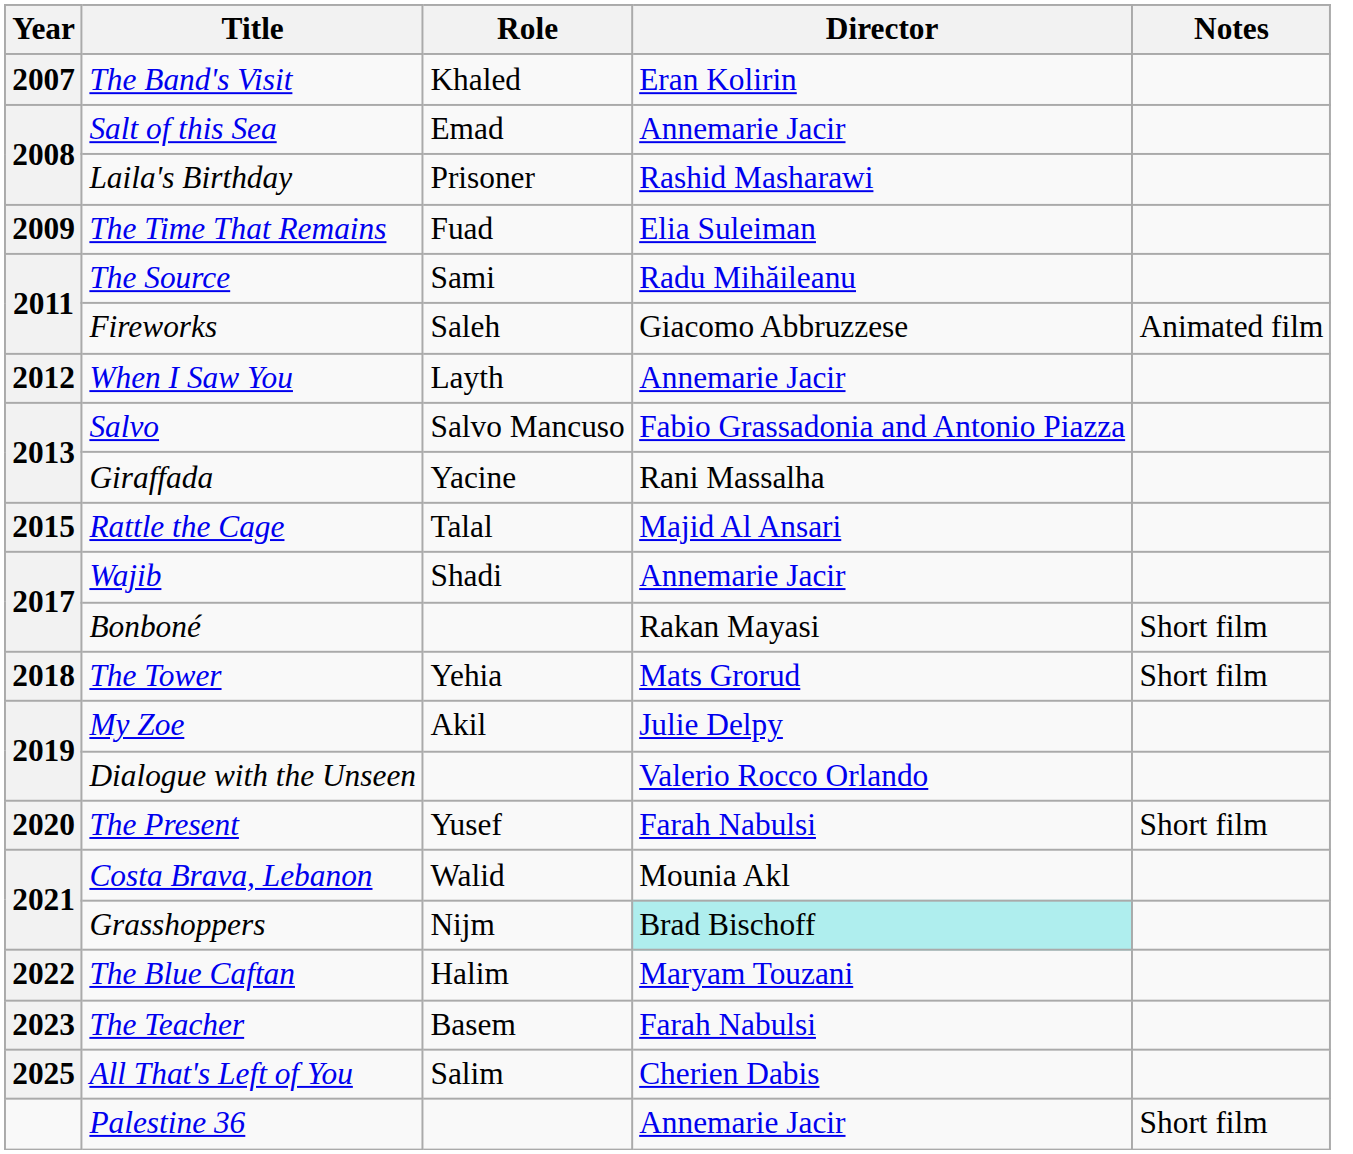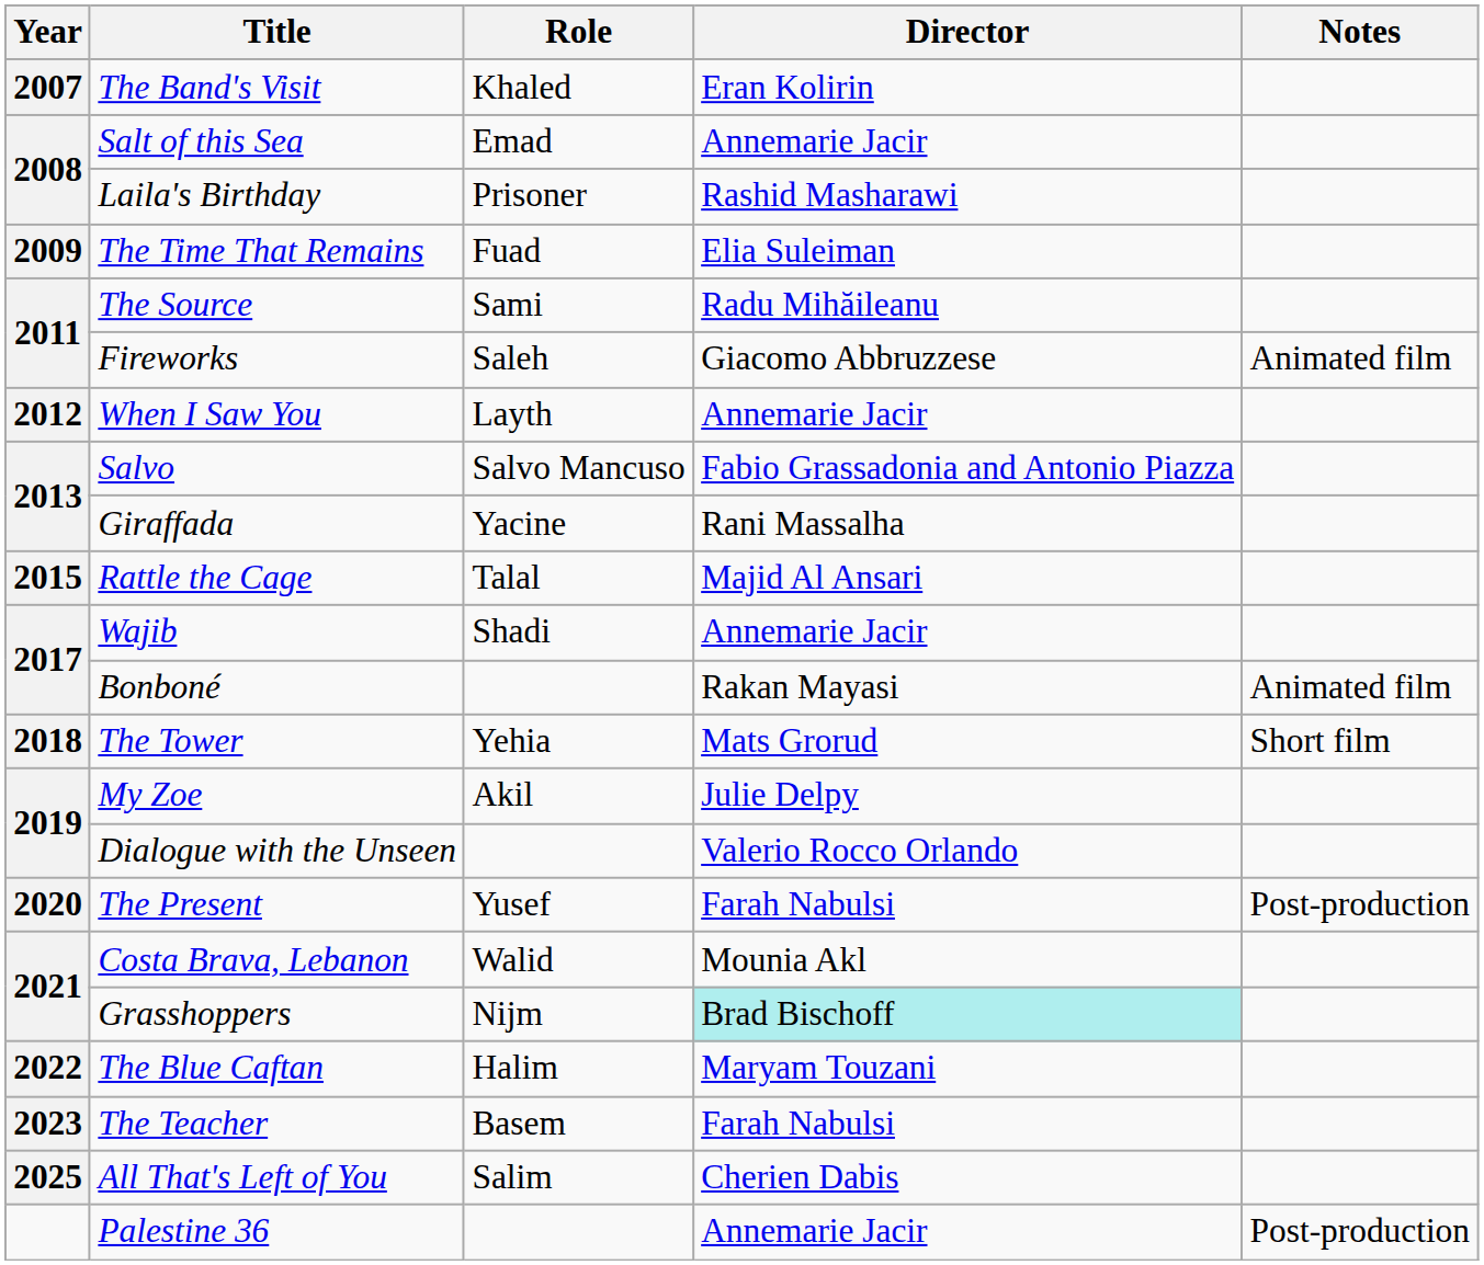 <table class="wikitable plainrowheaders sortable" style="font-size:100%">
 <tr>
 <th scope="col">Year</th>
 <th scope="col">Title</th>
 <th scope="col">Role</th>
 <th scope="col">Director</th>
 <th scope="col" class="unsortable">Notes</th>
 </tr>
 <tr>
 <th scope="row">2007</th>
 <td><em><a href='#'>The Band's Visit</a></em></td>
 <td>Khaled</td>
 <td><a href='#'>Eran Kolirin</a></td>
 <td></td>
 </tr>
 <tr>
 <th rowspan="2" scope="row">2008</th>
 <td><em><a href='#'>Salt of this Sea</a></em></td>
 <td>Emad</td>
 <td><a href='#'>Annemarie Jacir</a></td>
 <td></td>
 </tr>
 <tr>
 <td><em>Laila's Birthday</em></td>
 <td>Prisoner</td>
 <td><a href='#'>Rashid Masharawi</a></td>
 <td></td>
 </tr>
 <tr>
 <th scope="row">2009</th>
 <td><em><a href='#'>The Time That Remains</a></em></td>
 <td>Fuad</td>
 <td><a href='#'>Elia Suleiman</a></td>
 <td></td>
 </tr>
 <tr>
 <th rowspan="2" scope="row">2011</th>
 <td><em><a href='#'>The Source</a></em></td>
 <td>Sami</td>
 <td><a href='#'>Radu Mihăileanu</a></td>
 <td></td>
 </tr>
 <tr>
 <td><em>Fireworks</em></td>
 <td>Saleh</td>
 <td>Giacomo Abbruzzese</td>
 <td>Animated film</td>
 </tr>
 <tr>
 <th scope="row">2012</th>
 <td><em><a href='#'>When I Saw You</a></em></td>
 <td>Layth</td>
 <td><a href='#'>Annemarie Jacir</a></td>
 <td></td>
 </tr>
 <tr>
 <th rowspan="2" scope="row">2013</th>
 <td><em><a href='#'>Salvo</a></em></td>
 <td>Salvo Mancuso</td>
 <td><a href='#'>Fabio Grassadonia and Antonio Piazza</a></td>
 <td></td>
 </tr>
 <tr>
 <td><em>Giraffada</em></td>
 <td>Yacine</td>
 <td>Rani Massalha</td>
 <td></td>
 </tr>
 <tr>
 <th scope="row">2015</th>
 <td><em><a href='#'>Rattle the Cage</a></em></td>
 <td>Talal</td>
 <td><a href='#'>Majid Al Ansari</a></td>
 <td></td>
 </tr>
 <tr>
 <th rowspan="2" scope="row">2017</th>
 <td><em><a href='#'>Wajib</a></em></td>
 <td>Shadi</td>
 <td><a href='#'>Annemarie Jacir</a></td>
 <td></td>
 </tr>
 <tr>
 <td><em>Bonboné</em></td>
 <td></td>
 <td>Rakan Mayasi</td>
-<td>Short film</td>
+<td>Animated film</td>
 </tr>
 <tr>
 <th scope="row">2018</th>
 <td><em><a href='#'>The Tower</a></em></td>
 <td>Yehia</td>
 <td><a href='#'>Mats Grorud</a></td>
 <td>Short film</td>
 </tr>
 <tr>
 <th rowspan="2" scope="row">2019</th>
 <td><em><a href='#'>My Zoe</a></em></td>
 <td>Akil</td>
 <td><a href='#'>Julie Delpy</a></td>
 <td></td>
 </tr>
 <tr>
 <td><em>Dialogue with the Unseen</em></td>
 <td></td>
 <td><a href='#'>Valerio Rocco Orlando</a></td>
 <td></td>
 </tr>
 <tr>
 <th scope="row">2020</th>
 <td><em><a href='#'>The Present</a></em></td>
 <td>Yusef</td>
 <td><a href='#'>Farah Nabulsi</a></td>
-<td>Short film</td>
+<td>Post-production</td>
 </tr>
 <tr>
 <th rowspan="2" scope="row">2021</th>
 <td><em><a href='#'>Costa Brava, Lebanon</a></em></td>
 <td>Walid</td>
 <td>Mounia Akl</td>
 <td></td>
 </tr>
 <tr>
 <td><em>Grasshoppers</em></td>
 <td>Nijm</td>
 <td style="background: paleturquoise;">Brad Bischoff</td>
 <td></td>
 </tr>
 <tr>
 <th scope="row">2022</th>
 <td><em><a href='#'>The Blue Caftan</a></em></td>
 <td>Halim</td>
 <td><a href='#'>Maryam Touzani</a></td>
 <td></td>
 </tr>
 <tr>
 <th scope="row">2023</th>
 <td><em><a href='#'>The Teacher</a></em></td>
 <td>Basem</td>
 <td><a href='#'>Farah Nabulsi</a></td>
 <td></td>
 </tr>
 <tr>
 <th scope="row">2025</th>
 <td><em><a href='#'>All That's Left of You</a></em></td>
 <td>Salim</td>
 <td><a href='#'>Cherien Dabis</a></td>
 <td></td>
 </tr>
 <tr>
 <td></td>
 <td><em><a href='#'>Palestine 36</a></em></td>
 <td></td>
 <td><a href='#'>Annemarie Jacir</a></td>
-<td>Short film</td>
+<td>Post-production</td>
 </tr>
 </table>
